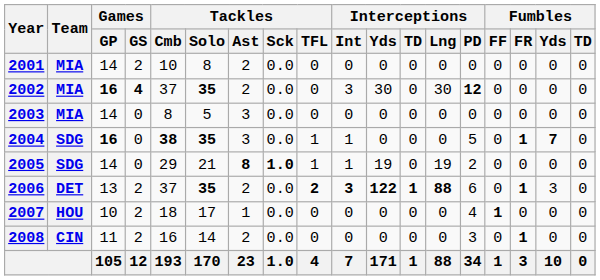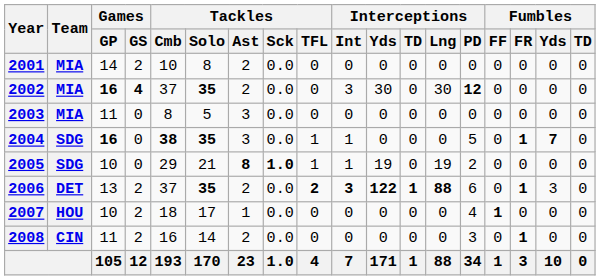 <table class="wikitable" style="text-align:center">
 <tr>
 <th rowspan="2">Year</th>
 <th rowspan="2">Team</th>
 <th colspan="2">Games</th>
 <th colspan="5">Tackles</th>
 <th colspan="5">Interceptions</th>
 <th colspan="4">Fumbles</th>
 </tr>
 <tr>
 <th>GP</th>
 <th>GS</th>
 <th>Cmb</th>
 <th>Solo</th>
 <th>Ast</th>
 <th>Sck</th>
 <th>TFL</th>
 <th>Int</th>
 <th>Yds</th>
 <th>TD</th>
 <th>Lng</th>
 <th>PD</th>
 <th>FF</th>
 <th>FR</th>
 <th>Yds</th>
 <th>TD</th>
 </tr>
 <tr>
 <th><a href='#'>2001</a></th>
 <th><a href='#'>MIA</a></th>
 <td>14</td>
 <td>2</td>
 <td>10</td>
 <td>8</td>
 <td>2</td>
 <td>0.0</td>
 <td>0</td>
 <td>0</td>
 <td>0</td>
 <td>0</td>
 <td>0</td>
 <td>0</td>
 <td>0</td>
 <td>0</td>
 <td>0</td>
 <td>0</td>
 </tr>
 <tr>
 <th><a href='#'>2002</a></th>
 <th><a href='#'>MIA</a></th>
 <td><strong>16</strong></td>
 <td><strong>4</strong></td>
 <td>37</td>
 <td><strong>35</strong></td>
 <td>2</td>
 <td>0.0</td>
 <td>0</td>
 <td>3</td>
 <td>30</td>
 <td>0</td>
 <td>30</td>
 <td><strong>12</strong></td>
 <td>0</td>
 <td>0</td>
 <td>0</td>
 <td>0</td>
 </tr>
 <tr>
 <th><a href='#'>2003</a></th>
 <th><a href='#'>MIA</a></th>
-<td>14</td>
+<td>11</td>
 <td>0</td>
 <td>8</td>
 <td>5</td>
 <td>3</td>
 <td>0.0</td>
 <td>0</td>
 <td>0</td>
 <td>0</td>
 <td>0</td>
 <td>0</td>
 <td>0</td>
 <td>0</td>
 <td>0</td>
 <td>0</td>
 <td>0</td>
 </tr>
 <tr>
 <th><a href='#'>2004</a></th>
 <th><a href='#'>SDG</a></th>
 <td><strong>16</strong></td>
 <td>0</td>
 <td><strong>38</strong></td>
 <td><strong>35</strong></td>
 <td>3</td>
 <td>0.0</td>
 <td>1</td>
 <td>1</td>
 <td>0</td>
 <td>0</td>
 <td>0</td>
 <td>5</td>
 <td>0</td>
 <td><strong>1</strong></td>
 <td><strong>7</strong></td>
 <td>0</td>
 </tr>
 <tr>
 <th><a href='#'>2005</a></th>
 <th><a href='#'>SDG</a></th>
-<td>14</td>
+<td>10</td>
 <td>0</td>
 <td>29</td>
 <td>21</td>
 <td><strong>8</strong></td>
 <td><strong>1.0</strong></td>
 <td>1</td>
 <td>1</td>
 <td>19</td>
 <td>0</td>
 <td>19</td>
 <td>2</td>
 <td>0</td>
 <td>0</td>
 <td>0</td>
 <td>0</td>
 </tr>
 <tr>
 <th><a href='#'>2006</a></th>
 <th><a href='#'>DET</a></th>
 <td>13</td>
 <td>2</td>
 <td>37</td>
 <td><strong>35</strong></td>
 <td>2</td>
 <td>0.0</td>
 <td><strong>2</strong></td>
 <td><strong>3</strong></td>
 <td><strong>122</strong></td>
 <td><strong>1</strong></td>
 <td><strong>88</strong></td>
 <td>6</td>
 <td>0</td>
 <td><strong>1</strong></td>
 <td>3</td>
 <td>0</td>
 </tr>
 <tr>
 <th><a href='#'>2007</a></th>
 <th><a href='#'>HOU</a></th>
 <td>10</td>
 <td>2</td>
 <td>18</td>
 <td>17</td>
 <td>1</td>
 <td>0.0</td>
 <td>0</td>
 <td>0</td>
 <td>0</td>
 <td>0</td>
 <td>0</td>
 <td>4</td>
 <td><strong>1</strong></td>
 <td>0</td>
 <td>0</td>
 <td>0</td>
 </tr>
 <tr>
 <th><a href='#'>2008</a></th>
 <th><a href='#'>CIN</a></th>
 <td>11</td>
 <td>2</td>
 <td>16</td>
 <td>14</td>
 <td>2</td>
 <td>0.0</td>
 <td>0</td>
 <td>0</td>
 <td>0</td>
 <td>0</td>
 <td>0</td>
 <td>3</td>
 <td>0</td>
 <td><strong>1</strong></td>
 <td>0</td>
 <td>0</td>
 </tr>
 <tr>
 <th colspan="2"></th>
 <th>105</th>
 <th>12</th>
 <th>193</th>
 <th>170</th>
 <th>23</th>
 <th>1.0</th>
 <th>4</th>
 <th>7</th>
 <th>171</th>
 <th>1</th>
 <th>88</th>
 <th>34</th>
 <th>1</th>
 <th>3</th>
 <th>10</th>
 <th>0</th>
 </tr>
 </table>
